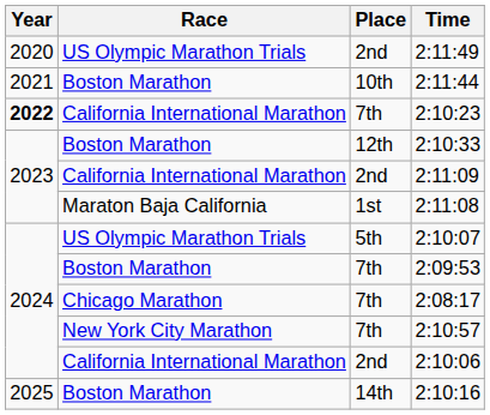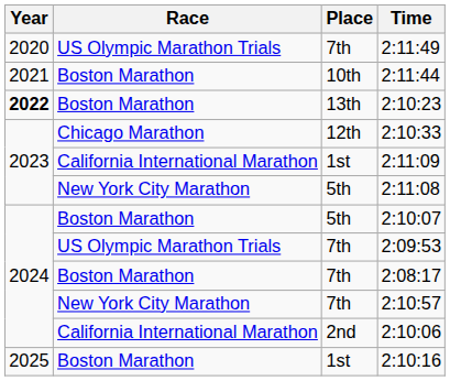 <table class="wikitable">
 <tr>
 <th>Year</th>
 <th>Race</th>
 <th>Place</th>
 <th>Time</th>
 </tr>
 <tr>
 <td>2020</td>
 <td><a href='#'>US Olympic Marathon Trials</a></td>
-<td>2nd</td>
+<td>7th</td>
 <td>2:11:49</td>
 </tr>
 <tr>
 <td>2021</td>
 <td><a href='#'>Boston Marathon</a></td>
 <td>10th</td>
 <td>2:11:44</td>
 </tr>
 <tr>
 <td><strong>2022</strong></td>
-<td><a href='#'>California International Marathon</a></td>
-<td>7th</td>
+<td><a href='#'>Boston Marathon</a></td>
+<td>13th</td>
 <td>2:10:23</td>
 </tr>
 <tr>
 <td rowspan="3">2023</td>
-<td><a href='#'>Boston Marathon</a></td>
+<td><a href='#'>Chicago Marathon</a></td>
 <td>12th</td>
 <td>2:10:33</td>
 </tr>
 <tr>
 <td><a href='#'>California International Marathon</a></td>
-<td>2nd</td>
+<td>1st</td>
 <td>2:11:09</td>
 </tr>
 <tr>
-<td>Maraton Baja California</td>
-<td>1st</td>
+<td><a href='#'>New York City Marathon</a></td>
+<td>5th</td>
 <td>2:11:08</td>
 </tr>
 <tr>
 <td rowspan="5">2024</td>
-<td><a href='#'>US Olympic Marathon Trials</a></td>
+<td><a href='#'>Boston Marathon</a></td>
 <td>5th</td>
 <td>2:10:07</td>
 </tr>
 <tr>
-<td><a href='#'>Boston Marathon</a></td>
+<td><a href='#'>US Olympic Marathon Trials</a></td>
 <td>7th</td>
 <td>2:09:53</td>
 </tr>
 <tr>
-<td><a href='#'>Chicago Marathon</a></td>
+<td><a href='#'>Boston Marathon</a></td>
 <td>7th</td>
 <td>2:08:17</td>
 </tr>
 <tr>
 <td><a href='#'>New York City Marathon</a></td>
 <td>7th</td>
 <td>2:10:57</td>
 </tr>
 <tr>
 <td><a href='#'>California International Marathon</a></td>
 <td>2nd</td>
 <td>2:10:06</td>
 </tr>
 <tr>
 <td>2025</td>
 <td><a href='#'>Boston Marathon</a></td>
-<td>14th</td>
+<td>1st</td>
 <td>2:10:16</td>
 </tr>
 </table>
